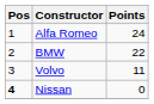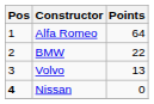 <table class="wikitable"   style="font-size:   85%;">
 <tr>
 <th>Pos</th>
 <th>Constructor</th>
 <th>Points</th>
 </tr>
 <tr>
 <td>1</td>
 <td> <a href='#'>Alfa Romeo</a></td>
-<td align="right">24</td>
+<td align="right">64</td>
 </tr>
 <tr>
 <td>2</td>
 <td> <a href='#'>BMW</a></td>
 <td align="right">22</td>
 </tr>
 <tr>
 <td>3</td>
 <td> <a href='#'>Volvo</a></td>
-<td align="right">11</td>
+<td align="right">13</td>
 </tr>
 <tr>
 <td><strong>4</strong></td>
 <td> <a href='#'>Nissan</a></td>
 <td align="right">0</td>
 </tr>
 <tr>
 </tr>
 </table>
